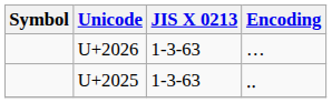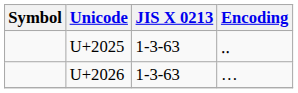 <table class="wikitable">
 <tr>
 <th>Symbol</th>
 <th><a href='#'>Unicode</a></th>
 <th><a href='#'>JIS X 0213</a></th>
 <th><a href='#'>Encoding</a></th>
 </tr>
 <tr>
 <td></td>
+<td>U+2025</td>
+<td>1-3-63</td>
+<td>&#8229;</td>
+</tr>
+<tr>
+<td></td>
 <td>U+2026</td>
 <td>1-3-63</td>
 <td>&#8230;</td>
 </tr>
 <tr>
-<td></td>
-<td>U+2025</td>
-<td>1-3-63</td>
-<td>&#8229;</td>
-</tr>
-<tr>
 </tr>
 </table>
